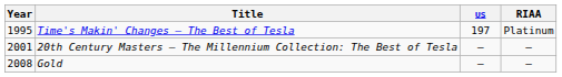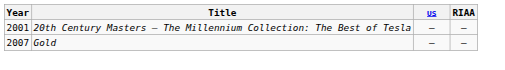 <table class="wikitable">
 <tr>
 <th>Year</th>
 <th>Title</th>
 <th width="45"><small><a href='#'>US</a></small><br></th>
 <th>RIAA<br></th>
 </tr>
 <tr>
-<td>1995</td>
-<td><em><a href='#'>Time's Makin' Changes – The Best of Tesla</a></em></td>
-<td style="text-align:center;">197</td>
-<td style="text-align:center;">Platinum</td>
-</tr>
-<tr>
 <td>2001</td>
 <td><em>20th Century Masters – The Millennium Collection: The Best of Tesla</em></td>
 <td style="text-align:center;">—</td>
 <td style="text-align:center;">—</td>
 </tr>
 <tr>
-<td>2008</td>
+<td>2007</td>
 <td><em>Gold</em></td>
 <td style="text-align:center;">—</td>
 <td style="text-align:center;">—</td>
 </tr>
 </table>
